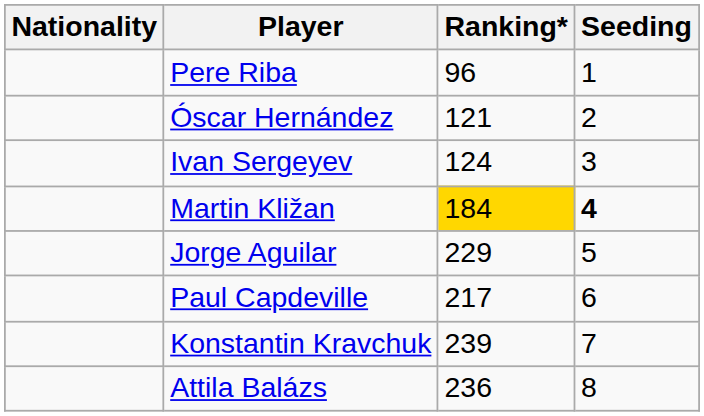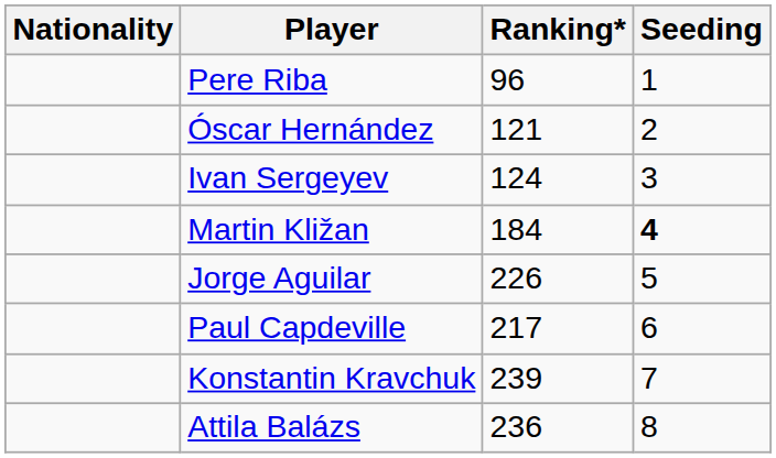 <table class="wikitable" border="1">
 <tr>
 <th>Nationality</th>
 <th>Player</th>
 <th>Ranking*</th>
 <th>Seeding</th>
 </tr>
 <tr>
 <td></td>
 <td><a href='#'>Pere Riba</a></td>
 <td>96</td>
 <td>1</td>
 </tr>
 <tr>
 <td></td>
 <td><a href='#'>Óscar Hernández</a></td>
 <td>121</td>
 <td>2</td>
 </tr>
 <tr>
 <td></td>
 <td><a href='#'>Ivan Sergeyev</a></td>
 <td>124</td>
 <td>3</td>
 </tr>
 <tr>
 <td></td>
 <td><a href='#'>Martin Kližan</a></td>
-<td style="background: gold;">184</td>
+<td>184</td>
 <td><strong>4</strong></td>
 </tr>
 <tr>
 <td></td>
 <td><a href='#'>Jorge Aguilar</a></td>
-<td>229</td>
+<td>226</td>
 <td>5</td>
 </tr>
 <tr>
 <td></td>
 <td><a href='#'>Paul Capdeville</a></td>
 <td>217</td>
 <td>6</td>
 </tr>
 <tr>
 <td></td>
 <td><a href='#'>Konstantin Kravchuk</a></td>
 <td>239</td>
 <td>7</td>
 </tr>
 <tr>
 <td></td>
 <td><a href='#'>Attila Balázs</a></td>
 <td>236</td>
 <td>8</td>
 </tr>
 </table>
